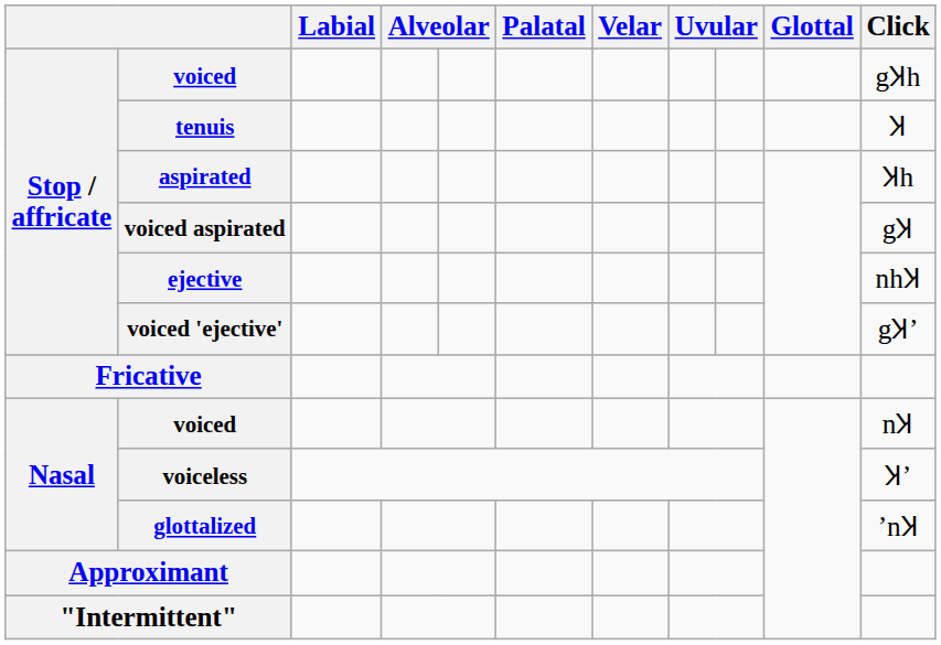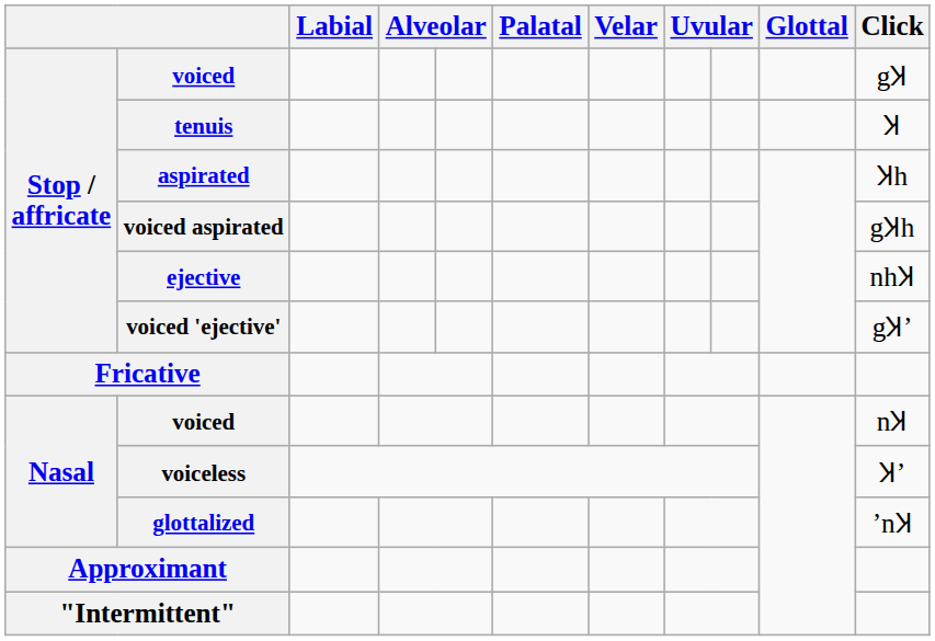 <table class="wikitable" style=text-align:center>
 <tr>
 <th colspan=2></th>
 <th><a href='#'>Labial</a></th>
 <th colspan=2><a href='#'>Alveolar</a></th>
 <th><a href='#'>Palatal</a></th>
 <th><a href='#'>Velar</a></th>
 <th colspan=2><a href='#'>Uvular</a></th>
 <th><a href='#'>Glottal</a></th>
 <th>Click</th>
 </tr>
 <tr>
 <th rowspan=6><a href='#'>Stop</a> /<br><a href='#'>affricate</a></th>
 <th><small><a href='#'>voiced</a></small></th>
 <td></td>
 <td></td>
 <td></td>
 <td></td>
 <td></td>
 <td></td>
 <td></td>
 <td></td>
-<td>gꞰh</td>
+<td>gꞰ</td>
 </tr>
 <tr>
 <th><small><a href='#'>tenuis</a></small></th>
 <td></td>
 <td></td>
 <td></td>
 <td></td>
 <td></td>
 <td></td>
 <td></td>
 <td></td>
 <td>Ʞ</td>
 </tr>
 <tr>
 <th><small><a href='#'>aspirated</a></small></th>
 <td></td>
 <td></td>
 <td></td>
 <td></td>
 <td></td>
 <td></td>
 <td></td>
 <td rowspan=4></td>
 <td>Ʞh</td>
 </tr>
 <tr>
 <th><small>voiced aspirated</small></th>
 <td></td>
 <td></td>
 <td></td>
 <td></td>
 <td></td>
 <td></td>
 <td></td>
-<td>gꞰ</td>
+<td>gꞰh</td>
 </tr>
 <tr>
 <th><small><a href='#'>ejective</a></small></th>
 <td></td>
 <td></td>
 <td></td>
 <td></td>
 <td></td>
 <td></td>
 <td></td>
 <td>nhꞰ</td>
 </tr>
 <tr>
 <th><small>voiced 'ejective'</small></th>
 <td></td>
 <td></td>
 <td></td>
 <td></td>
 <td></td>
 <td></td>
 <td></td>
 <td>gꞰʼ</td>
 </tr>
 <tr>
 <th colspan="2"><a href='#'>Fricative</a></th>
 <td></td>
 <td colspan=2></td>
 <td></td>
 <td></td>
 <td colspan=2></td>
 <td></td>
 <td></td>
 </tr>
 <tr>
 <th rowspan=3><a href='#'>Nasal</a></th>
 <th><small>voiced</small></th>
 <td></td>
 <td colspan=2></td>
 <td></td>
 <td></td>
 <td colspan=2></td>
 <td rowspan=5></td>
 <td>nꞰ</td>
 </tr>
 <tr>
 <th><small>voiceless</small></th>
 <td colspan=7></td>
 <td>Ʞʼ</td>
 </tr>
 <tr>
 <th><small><a href='#'>glottalized</a></small></th>
 <td></td>
 <td colspan=2></td>
 <td></td>
 <td></td>
 <td colspan=2></td>
 <td>ʼnꞰ</td>
 </tr>
 <tr>
 <th colspan=2><a href='#'>Approximant</a></th>
 <td></td>
 <td colspan=2></td>
 <td></td>
 <td></td>
 <td colspan=4></td>
 </tr>
 <tr>
 <th colspan=2>"Intermittent"</th>
 <td></td>
 <td colspan=2></td>
 <td></td>
 <td></td>
 <td colspan=4></td>
 </tr>
 </table>
